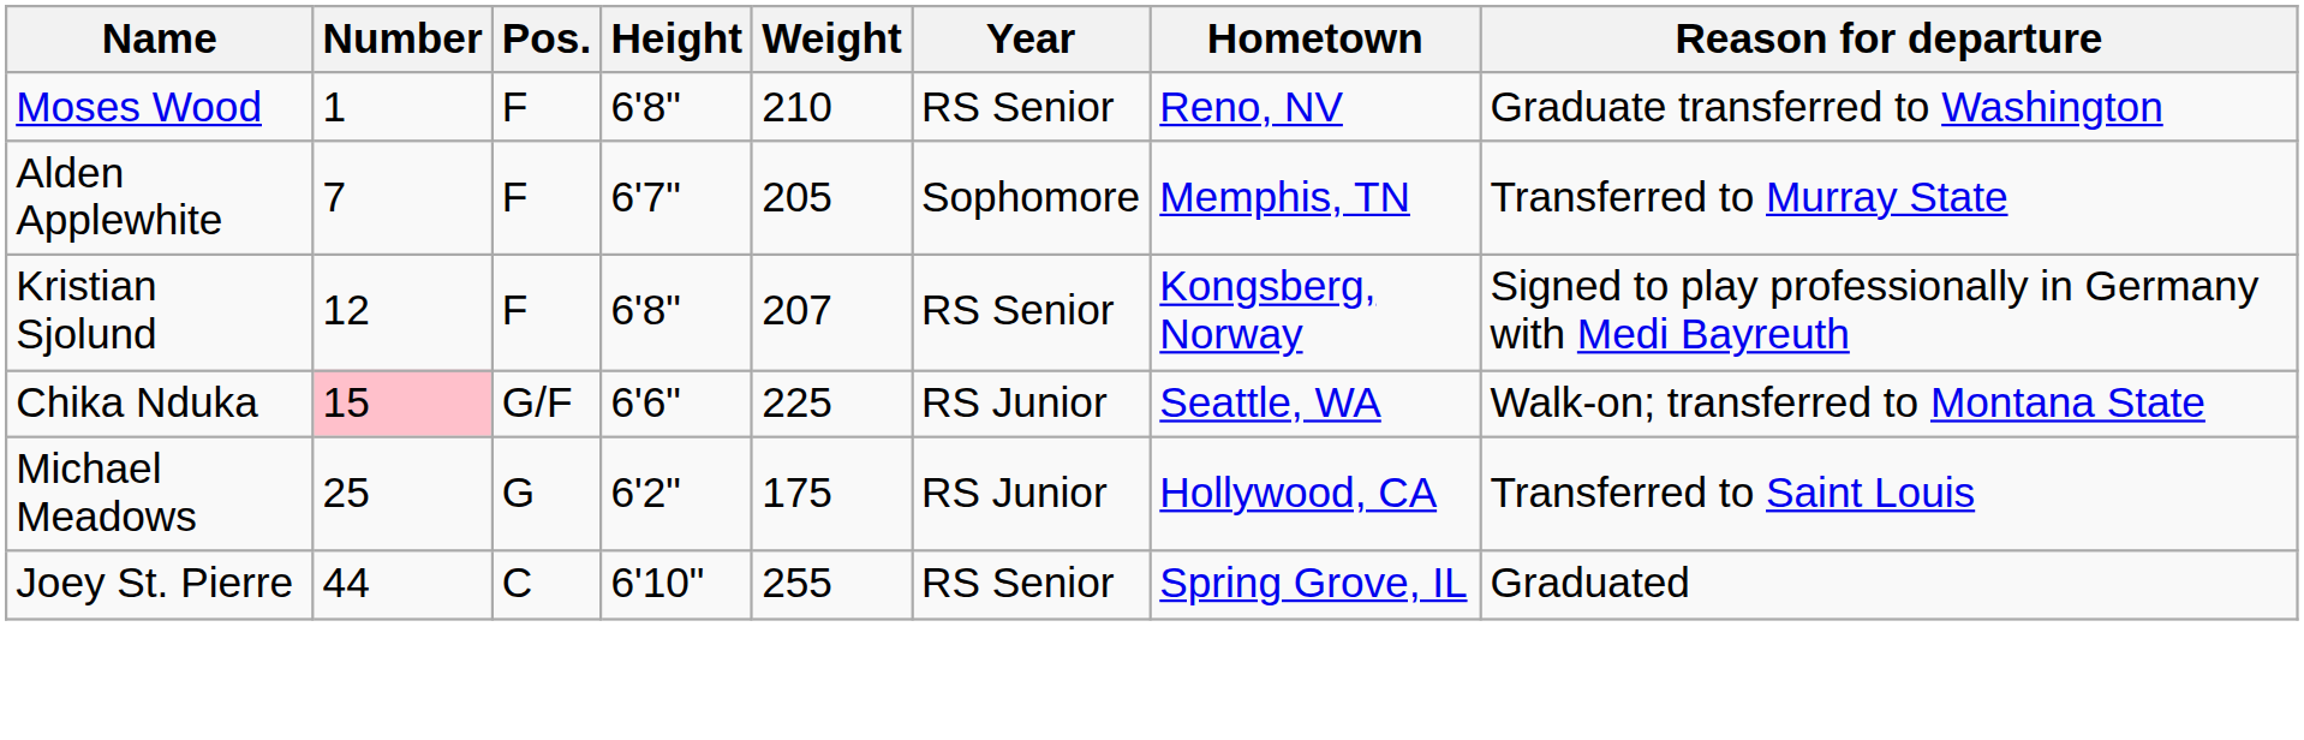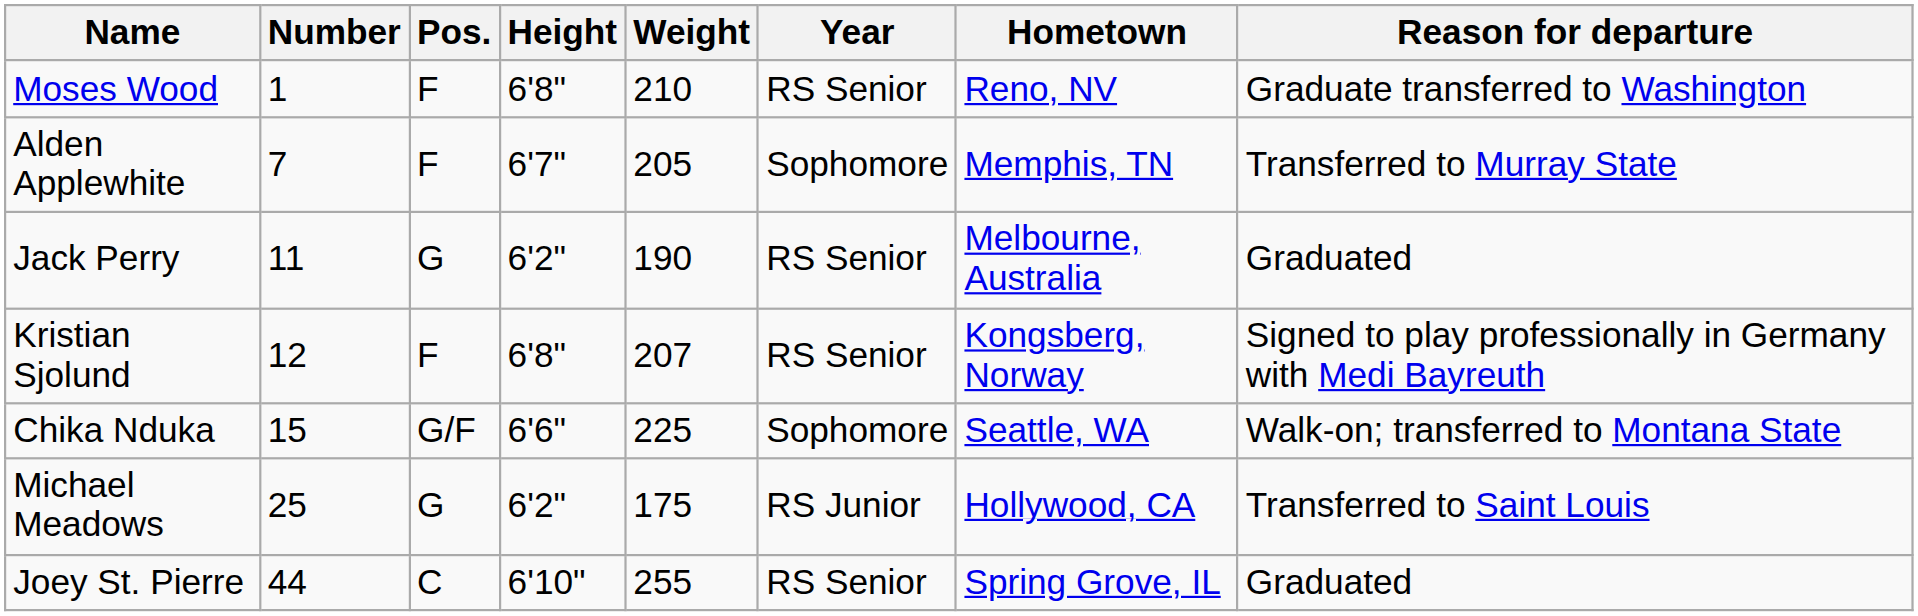 <table class="wikitable sortable" border="1">
 <tr>
 <th>Name</th>
 <th>Number</th>
 <th>Pos.</th>
 <th>Height</th>
 <th>Weight</th>
 <th>Year</th>
 <th>Hometown</th>
 <th class="unsortable">Reason for departure</th>
 </tr>
 <tr>
 <td><a href='#'>Moses Wood</a></td>
 <td>1</td>
 <td>F</td>
 <td>6'8"</td>
 <td>210</td>
 <td>RS Senior</td>
 <td><a href='#'>Reno, NV</a></td>
 <td>Graduate transferred to <a href='#'>Washington</a></td>
 </tr>
 <tr>
 <td>Alden Applewhite</td>
 <td>7</td>
 <td>F</td>
 <td>6'7"</td>
 <td>205</td>
 <td>Sophomore</td>
 <td><a href='#'>Memphis, TN</a></td>
 <td>Transferred to <a href='#'>Murray State</a></td>
 </tr>
 <tr>
+<td>Jack Perry</td>
+<td>11</td>
+<td>G</td>
+<td>6'2"</td>
+<td>190</td>
+<td>RS Senior</td>
+<td><a href='#'>Melbourne, Australia</a></td>
+<td>Graduated</td>
+</tr>
+<tr>
 <td>Kristian Sjolund</td>
 <td>12</td>
 <td>F</td>
 <td>6'8"</td>
 <td>207</td>
 <td>RS Senior</td>
 <td><a href='#'>Kongsberg, Norway</a></td>
 <td>Signed to play professionally in Germany with <a href='#'>Medi Bayreuth</a></td>
 </tr>
 <tr>
 <td>Chika Nduka</td>
-<td style="background: pink;">15</td>
+<td>15</td>
 <td>G/F</td>
 <td>6'6"</td>
 <td>225</td>
-<td>RS Junior</td>
+<td>Sophomore</td>
 <td><a href='#'>Seattle, WA</a></td>
 <td>Walk-on; transferred to <a href='#'>Montana State</a></td>
 </tr>
 <tr>
 <td>Michael Meadows</td>
 <td>25</td>
 <td>G</td>
 <td>6'2"</td>
 <td>175</td>
 <td>RS Junior</td>
 <td><a href='#'>Hollywood, CA</a></td>
 <td>Transferred to <a href='#'>Saint Louis</a></td>
 </tr>
 <tr>
 <td>Joey St. Pierre</td>
 <td>44</td>
 <td>C</td>
 <td>6'10"</td>
 <td>255</td>
 <td>RS Senior</td>
 <td><a href='#'>Spring Grove, IL</a></td>
 <td>Graduated</td>
 </tr>
 </table>
